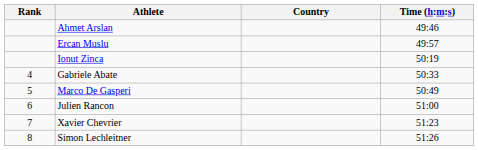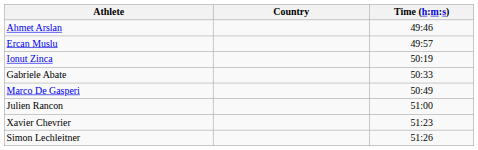 <table class="wikitable" width=60%>
 <tr>
-<th width=5%>Rank</th>
 <th width=20%>Athlete</th>
 <th width=15%>Country</th>
 <th width=10%>Time (<a href='#'>h</a>:<a href='#'>m</a>:<a href='#'>s</a>)</th>
 </tr>
 <tr align="center">
-<td></td>
 <td align="left"><a href='#'>Ahmet Arslan</a></td>
 <td align="left"></td>
 <td>49:46</td>
 </tr>
 <tr align="center">
-<td></td>
 <td align="left"><a href='#'>Ercan Muslu</a></td>
 <td align="left"></td>
 <td>49:57</td>
 </tr>
 <tr align="center">
-<td></td>
 <td align="left"><a href='#'>Ionut Zinca</a></td>
 <td align="left"></td>
 <td>50:19</td>
 </tr>
 <tr align="center">
-<td>4</td>
 <td align="left">Gabriele Abate</td>
 <td align="left"></td>
 <td>50:33</td>
 </tr>
 <tr align="center">
-<td>5</td>
 <td align="left"><a href='#'>Marco De Gasperi</a></td>
 <td align="left"></td>
 <td>50:49</td>
 </tr>
 <tr align="center">
-<td>6</td>
 <td align="left">Julien Rancon</td>
 <td align="left"></td>
 <td>51:00</td>
 </tr>
 <tr align="center">
-<td>7</td>
 <td align="left">Xavier Chevrier</td>
 <td align="left"></td>
 <td>51:23</td>
 </tr>
 <tr align="center">
-<td>8</td>
 <td align="left">Simon Lechleitner</td>
 <td align="left"></td>
 <td>51:26</td>
 </tr>
 </table>
